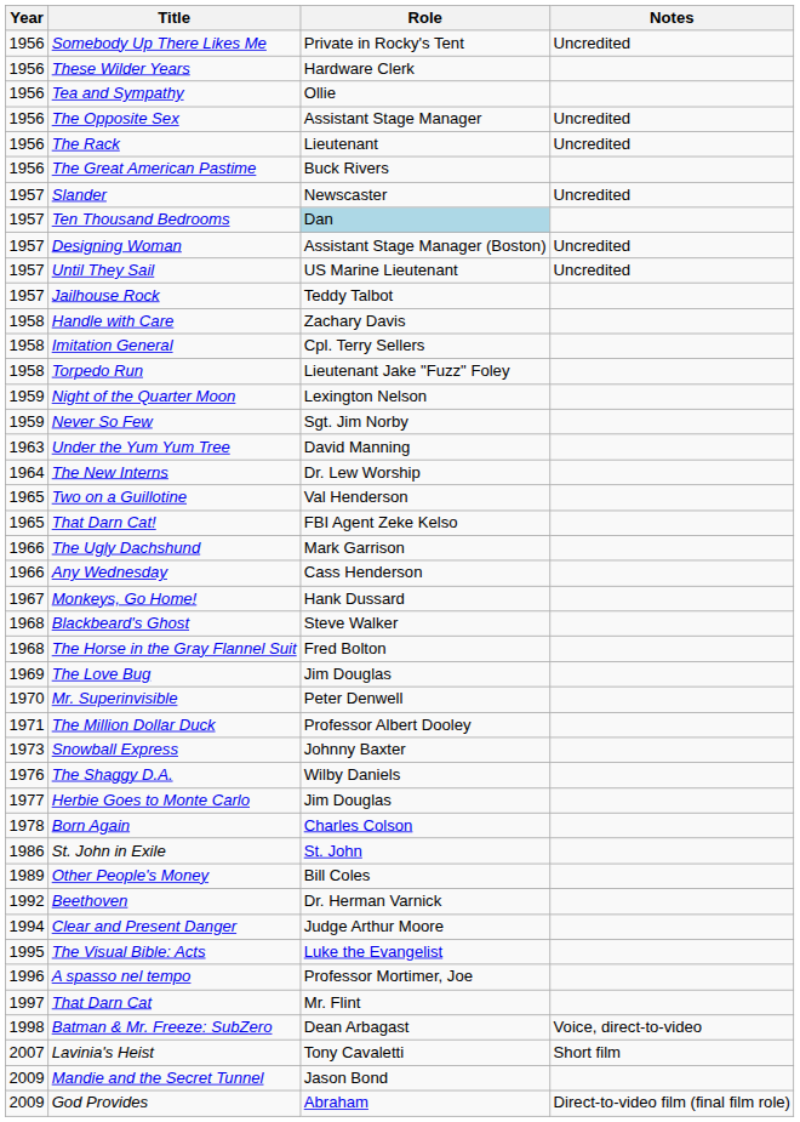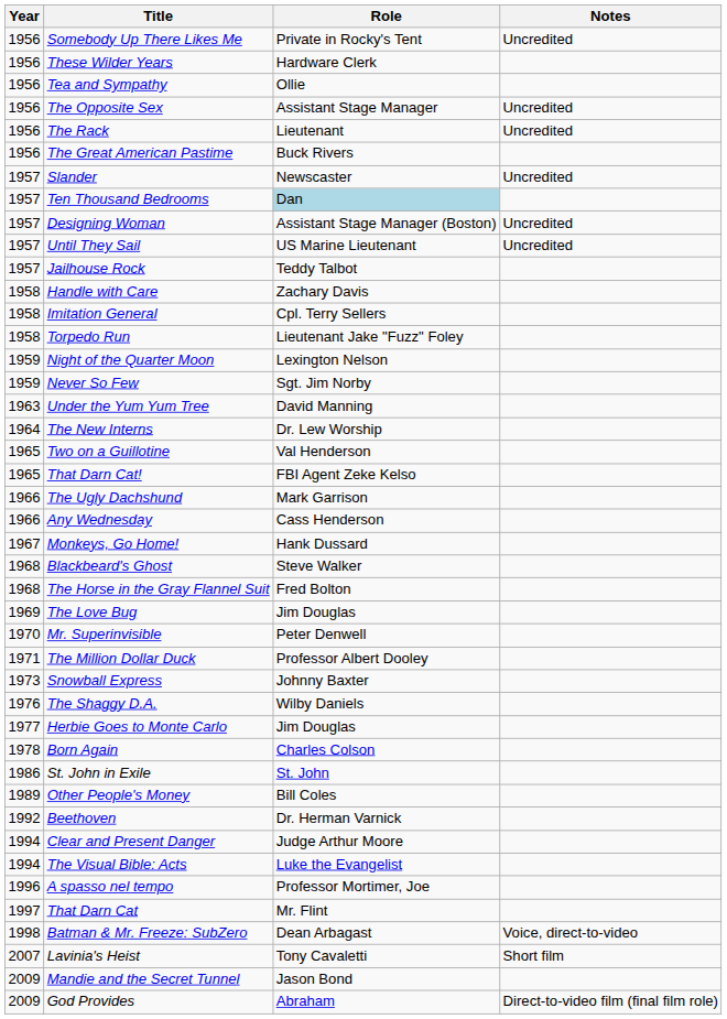 <table class="wikitable sortable">
 <tr>
 <th>Year</th>
 <th>Title</th>
 <th>Role</th>
 <th>Notes</th>
 </tr>
 <tr>
 <td>1956</td>
 <td><em><a href='#'>Somebody Up There Likes Me</a></em></td>
 <td>Private in Rocky's Tent</td>
 <td>Uncredited</td>
 </tr>
 <tr>
 <td>1956</td>
 <td><em><a href='#'>These Wilder Years</a></em></td>
 <td>Hardware Clerk</td>
 <td></td>
 </tr>
 <tr>
 <td>1956</td>
 <td><em><a href='#'>Tea and Sympathy</a></em></td>
 <td>Ollie</td>
 <td></td>
 </tr>
 <tr>
 <td>1956</td>
 <td><em><a href='#'>The Opposite Sex</a></em></td>
 <td>Assistant Stage Manager</td>
 <td>Uncredited</td>
 </tr>
 <tr>
 <td>1956</td>
 <td><em><a href='#'>The Rack</a></em></td>
 <td>Lieutenant</td>
 <td>Uncredited</td>
 </tr>
 <tr>
 <td>1956</td>
 <td><em><a href='#'>The Great American Pastime</a></em></td>
 <td>Buck Rivers</td>
 <td></td>
 </tr>
 <tr>
 <td>1957</td>
 <td><em><a href='#'>Slander</a></em></td>
 <td>Newscaster</td>
 <td>Uncredited</td>
 </tr>
 <tr>
 <td>1957</td>
 <td><em><a href='#'>Ten Thousand Bedrooms</a></em></td>
 <td style="background: lightblue;">Dan</td>
 <td></td>
 </tr>
 <tr>
 <td>1957</td>
 <td><em><a href='#'>Designing Woman</a></em></td>
 <td>Assistant Stage Manager (Boston)</td>
 <td>Uncredited</td>
 </tr>
 <tr>
 <td>1957</td>
 <td><em><a href='#'>Until They Sail</a></em></td>
 <td>US Marine Lieutenant</td>
 <td>Uncredited</td>
 </tr>
 <tr>
 <td>1957</td>
 <td><em><a href='#'>Jailhouse Rock</a></em></td>
 <td>Teddy Talbot</td>
 <td></td>
 </tr>
 <tr>
 <td>1958</td>
 <td><em><a href='#'>Handle with Care</a></em></td>
 <td>Zachary Davis</td>
 <td></td>
 </tr>
 <tr>
 <td>1958</td>
 <td><em><a href='#'>Imitation General</a></em></td>
 <td>Cpl. Terry Sellers</td>
 <td></td>
 </tr>
 <tr>
 <td>1958</td>
 <td><em><a href='#'>Torpedo Run</a></em></td>
 <td>Lieutenant Jake "Fuzz" Foley</td>
 <td></td>
 </tr>
 <tr>
 <td>1959</td>
 <td><em><a href='#'>Night of the Quarter Moon</a></em></td>
 <td>Lexington Nelson</td>
 <td></td>
 </tr>
 <tr>
 <td>1959</td>
 <td><em><a href='#'>Never So Few</a></em></td>
 <td>Sgt. Jim Norby</td>
 <td></td>
 </tr>
 <tr>
 <td>1963</td>
 <td><em><a href='#'>Under the Yum Yum Tree</a></em></td>
 <td>David Manning</td>
 <td></td>
 </tr>
 <tr>
 <td>1964</td>
 <td><em><a href='#'>The New Interns</a></em></td>
 <td>Dr. Lew Worship</td>
 <td></td>
 </tr>
 <tr>
 <td>1965</td>
 <td><em><a href='#'>Two on a Guillotine</a></em></td>
 <td>Val Henderson</td>
 <td></td>
 </tr>
 <tr>
 <td>1965</td>
 <td><em><a href='#'>That Darn Cat!</a></em></td>
 <td>FBI Agent Zeke Kelso</td>
 <td></td>
 </tr>
 <tr>
 <td>1966</td>
 <td><em><a href='#'>The Ugly Dachshund</a></em></td>
 <td>Mark Garrison</td>
 <td></td>
 </tr>
 <tr>
 <td>1966</td>
 <td><em><a href='#'>Any Wednesday</a></em></td>
 <td>Cass Henderson</td>
 <td></td>
 </tr>
 <tr>
 <td>1967</td>
 <td><em><a href='#'>Monkeys, Go Home!</a></em></td>
 <td>Hank Dussard</td>
 <td></td>
 </tr>
 <tr>
 <td>1968</td>
 <td><em><a href='#'>Blackbeard's Ghost</a></em></td>
 <td>Steve Walker</td>
 <td></td>
 </tr>
 <tr>
 <td>1968</td>
 <td><em><a href='#'>The Horse in the Gray Flannel Suit</a></em></td>
 <td>Fred Bolton</td>
 <td></td>
 </tr>
 <tr>
 <td>1969</td>
 <td><em><a href='#'>The Love Bug</a></em></td>
 <td>Jim Douglas</td>
 <td></td>
 </tr>
 <tr>
 <td>1970</td>
 <td><em><a href='#'>Mr. Superinvisible</a></em></td>
 <td>Peter Denwell</td>
 <td></td>
 </tr>
 <tr>
 <td>1971</td>
 <td><em><a href='#'>The Million Dollar Duck</a></em></td>
 <td>Professor Albert Dooley</td>
 <td></td>
 </tr>
 <tr>
 <td>1973</td>
 <td><em><a href='#'>Snowball Express</a></em></td>
 <td>Johnny Baxter</td>
 <td></td>
 </tr>
 <tr>
 <td>1976</td>
 <td><em><a href='#'>The Shaggy D.A.</a></em></td>
 <td>Wilby Daniels</td>
 <td></td>
 </tr>
 <tr>
 <td>1977</td>
 <td><em><a href='#'>Herbie Goes to Monte Carlo</a></em></td>
 <td>Jim Douglas</td>
 <td></td>
 </tr>
 <tr>
 <td>1978</td>
 <td><em><a href='#'>Born Again</a></em></td>
 <td><a href='#'>Charles Colson</a></td>
 <td></td>
 </tr>
 <tr>
 <td>1986</td>
 <td><em>St. John in Exile</em></td>
 <td><a href='#'>St. John</a></td>
 <td></td>
 </tr>
 <tr>
 <td>1989</td>
 <td><em><a href='#'>Other People's Money</a></em></td>
 <td>Bill Coles</td>
 <td></td>
 </tr>
 <tr>
 <td>1992</td>
 <td><em><a href='#'>Beethoven</a></em></td>
 <td>Dr. Herman Varnick</td>
 <td></td>
 </tr>
 <tr>
 <td>1994</td>
 <td><em><a href='#'>Clear and Present Danger</a></em></td>
 <td>Judge Arthur Moore</td>
 <td></td>
 </tr>
 <tr>
-<td>1995</td>
+<td>1994</td>
 <td><em><a href='#'>The Visual Bible: Acts</a></em></td>
 <td><a href='#'>Luke the Evangelist</a></td>
 <td></td>
 </tr>
 <tr>
 <td>1996</td>
 <td><em><a href='#'>A spasso nel tempo</a></em></td>
 <td>Professor Mortimer, Joe</td>
 <td></td>
 </tr>
 <tr>
 <td>1997</td>
 <td><em><a href='#'>That Darn Cat</a></em></td>
 <td>Mr. Flint</td>
 <td></td>
 </tr>
 <tr>
 <td>1998</td>
 <td><em><a href='#'>Batman & Mr. Freeze: SubZero</a></em></td>
 <td>Dean Arbagast</td>
 <td>Voice, direct-to-video</td>
 </tr>
 <tr>
 <td>2007</td>
 <td><em>Lavinia's Heist</em></td>
 <td>Tony Cavaletti</td>
 <td>Short film</td>
 </tr>
 <tr>
 <td>2009</td>
 <td><em><a href='#'>Mandie and the Secret Tunnel</a></em></td>
 <td>Jason Bond</td>
 <td></td>
 </tr>
 <tr>
 <td>2009</td>
 <td><em>God Provides</em></td>
 <td><a href='#'>Abraham</a></td>
 <td>Direct-to-video film (final film role)</td>
 </tr>
 </table>
